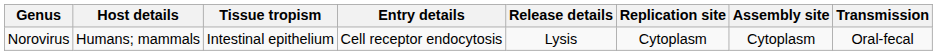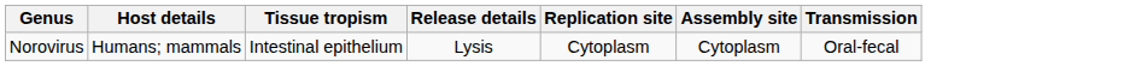 <table class="wikitable sortable" style="text-align:center">
 <tr>
 <th>Genus</th>
 <th>Host details</th>
 <th>Tissue tropism</th>
-<th>Entry details</th>
 <th>Release details</th>
 <th>Replication site</th>
 <th>Assembly site</th>
 <th>Transmission</th>
 </tr>
 <tr>
 <td>Norovirus</td>
 <td>Humans; mammals</td>
 <td>Intestinal epithelium</td>
-<td>Cell receptor endocytosis</td>
 <td>Lysis</td>
 <td>Cytoplasm</td>
 <td>Cytoplasm</td>
 <td>Oral-fecal</td>
 </tr>
 </table>
